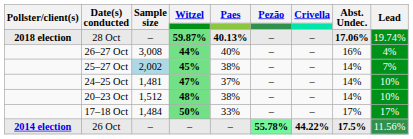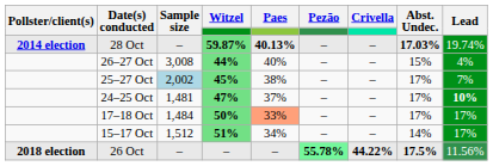 <table class="wikitable sortable" style="text-align:center;font-size:90%;line-height:14px;">
 <tr>
 <th rowspan="2">Pollster/client(s)</th>
 <th rowspan="2">Date(s)<br>conducted</th>
 <th rowspan="2" data-sort-type="number">Sample<br>size</th>
 <th class="unsortable" style="width:50px;"><a href='#'>Witzel</a><br></th>
 <th class="unsortable" style="width:50px;"><a href='#'>Paes</a><br></th>
 <th class="unsortable" style="width:50px;"><a href='#'>Pezão</a><br></th>
 <th class="unsortable" style="width:50px;"><a href='#'>Crivella</a><br></th>
 <th rowspan="2" class="unsortable">Abst.<br>Undec.</th>
 <th rowspan="2" data-sort-type="number">Lead</th>
 </tr>
 <tr>
 <th data-sort-type="number" class="sortable" style="background:#009118;"></th>
 <th data-sort-type="number" class="sortable" style="background:#8CC63E;"></th>
 <th data-sort-type="number" class="sortable" style="background:#30914D;"></th>
 <th data-sort-type="number" class="sortable" style="background:#00E6A8;"></th>
 </tr>
 <tr style="background:#E9E9E9;">
-<td><strong>2018 election</strong></td>
+<td><a href='#'><strong>2014 election</strong></a></td>
 <td>28 Oct</td>
 <td>–</td>
 <td style="background:#72E085;"><strong>59.87%</strong></td>
 <td><strong>40.13%</strong></td>
 <td>–</td>
 <td>–</td>
-<td><strong>17.06%</strong></td>
+<td><strong>17.03%</strong></td>
 <td style="background:#009118;color:#FFFFFF;">19.74%</td>
 </tr>
 <tr>
 <td></td>
 <td>26–27 Oct</td>
 <td>3,008</td>
 <td style="background:#72E085;"><strong>44%</strong></td>
 <td>40%</td>
 <td>–</td>
 <td>–</td>
-<td>16%</td>
+<td>15%</td>
 <td style="background:#009118;color:#FFFFFF;">4%</td>
 </tr>
 <tr>
 <td></td>
 <td>25–27 Oct</td>
 <td style="background: lightblue;">2,002</td>
 <td style="background:#72E085;"><strong>45%</strong></td>
 <td>38%</td>
 <td>–</td>
 <td>–</td>
-<td>14%</td>
+<td>17%</td>
 <td style="background:#009118;color:#FFFFFF;">7%</td>
 </tr>
 <tr>
 <td></td>
 <td>24–25 Oct</td>
 <td>1,481</td>
 <td style="background:#72E085;"><strong>47%</strong></td>
 <td>37%</td>
 <td>–</td>
 <td>–</td>
-<td>14%</td>
-<td style="background:#009118;color:#FFFFFF;">10%</td>
-</tr>
-<tr>
-<td></td>
-<td>20–23 Oct</td>
-<td>1,512</td>
-<td style="background:#72E085;"><strong>48%</strong></td>
-<td>38%</td>
-<td>–</td>
-<td>–</td>
-<td>14%</td>
-<td style="background:#009118;color:#FFFFFF;">10%</td>
+<td>17%</td>
+<td style="background:#009118;color:#FFFFFF;"><strong>10%</strong></td>
 </tr>
 <tr>
 <td></td>
 <td>17–18 Oct</td>
 <td>1,484</td>
 <td style="background:#72E085;"><strong>50%</strong></td>
-<td>33%</td>
+<td style="background: lightsalmon;">33%</td>
 <td>–</td>
 <td>–</td>
 <td>17%</td>
 <td style="background:#009118;color:#FFFFFF;">17%</td>
 </tr>
+<tr>
+<td></td>
+<td>15–17 Oct</td>
+<td>1,512</td>
+<td style="background:#72E085;"><strong>51%</strong></td>
+<td>34%</td>
+<td>–</td>
+<td>–</td>
+<td>14%</td>
+<td style="background:#009118;color:#FFFFFF;">17%</td>
+</tr>
 <tr style="background:#E9E9E9;">
-<td><a href='#'><strong>2014 election</strong></a></td>
+<td><strong>2018 election</strong></td>
 <td>26 Oct</td>
 <td>–</td>
 <td>–</td>
 <td>–</td>
 <td style="background:#74F79C;"><strong>55.78%</strong></td>
 <td><strong>44.22%</strong></td>
 <td><strong>17.5%</strong></td>
 <td style="background:#30914D;color:#FFFFFF;">11.56%</td>
 </tr>
 </table>
